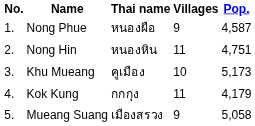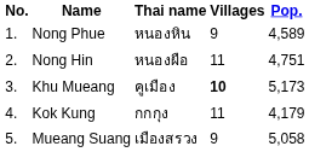 <table>
 <tr>
 <th>No.</th>
 <th>Name</th>
 <th>Thai name</th>
 <th>Villages</th>
 <th><a href='#'>Pop.</a></th>
 </tr>
 <tr>
 <td>1.</td>
 <td>Nong Phue</td>
-<td>หนองผือ</td>
+<td>หนองหิน</td>
 <td>9</td>
-<td>4,587</td>
+<td>4,589</td>
 <td></td>
 </tr>
 <tr>
 <td>2.</td>
 <td>Nong Hin</td>
-<td>หนองหิน</td>
+<td>หนองผือ</td>
 <td>11</td>
 <td>4,751</td>
 <td></td>
 </tr>
 <tr>
 <td>3.</td>
 <td>Khu Mueang</td>
 <td>คูเมือง</td>
-<td>10</td>
+<td><strong>10</strong></td>
 <td>5,173</td>
 <td></td>
 </tr>
 <tr>
 <td>4.</td>
 <td>Kok Kung</td>
 <td>กกกุง</td>
 <td>11</td>
 <td>4,179</td>
 <td></td>
 </tr>
 <tr>
 <td>5.</td>
 <td>Mueang Suang</td>
 <td>เมืองสรวง</td>
 <td>9</td>
 <td>5,058</td>
 <td></td>
 </tr>
 </table>
